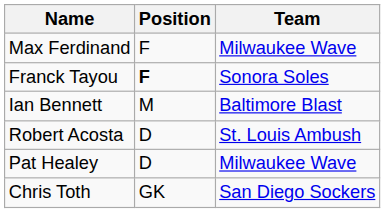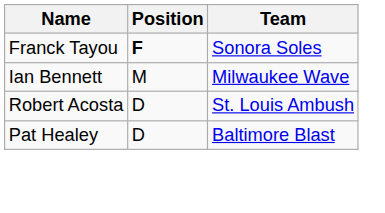 <table class="wikitable">
 <tr>
 <th>Name</th>
 <th>Position</th>
 <th>Team</th>
-</tr>
-<tr>
-<td>Max Ferdinand</td>
-<td>F</td>
-<td><a href='#'>Milwaukee Wave</a></td>
 </tr>
 <tr>
 <td>Franck Tayou</td>
 <td><strong>F</strong></td>
 <td><a href='#'>Sonora Soles</a></td>
 </tr>
 <tr>
 <td>Ian Bennett</td>
 <td>M</td>
-<td><a href='#'>Baltimore Blast</a></td>
+<td><a href='#'>Milwaukee Wave</a></td>
 </tr>
 <tr>
 <td>Robert Acosta</td>
 <td>D</td>
 <td><a href='#'>St. Louis Ambush</a></td>
 </tr>
 <tr>
 <td>Pat Healey</td>
 <td>D</td>
-<td><a href='#'>Milwaukee Wave</a></td>
-</tr>
-<tr>
-<td>Chris Toth</td>
-<td>GK</td>
-<td><a href='#'>San Diego Sockers</a></td>
+<td><a href='#'>Baltimore Blast</a></td>
 </tr>
 </table>
